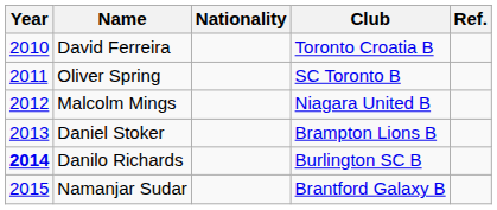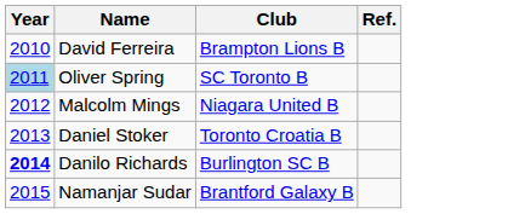 <table class="wikitable sortable">
 <tr>
 <th>Year</th>
 <th>Name</th>
-<th>Nationality</th>
 <th>Club</th>
 <th>Ref.</th>
 </tr>
 <tr>
 <td><a href='#'>2010</a></td>
 <td>David Ferreira</td>
-<td></td>
-<td><a href='#'>Toronto Croatia B</a></td>
+<td><a href='#'>Brampton Lions B</a></td>
 <td></td>
 </tr>
 <tr>
-<td><a href='#'>2011</a></td>
+<td style="background: lightblue;"><a href='#'>2011</a></td>
 <td>Oliver Spring</td>
-<td></td>
 <td><a href='#'>SC Toronto B</a></td>
 <td></td>
 </tr>
 <tr>
 <td><a href='#'>2012</a></td>
 <td>Malcolm Mings</td>
-<td></td>
 <td><a href='#'>Niagara United B</a></td>
 <td></td>
 </tr>
 <tr>
 <td><a href='#'>2013</a></td>
 <td>Daniel Stoker</td>
-<td></td>
-<td><a href='#'>Brampton Lions B</a></td>
+<td><a href='#'>Toronto Croatia B</a></td>
 <td></td>
 </tr>
 <tr>
 <td><strong><a href='#'>2014</a></strong></td>
 <td>Danilo Richards</td>
-<td></td>
 <td><a href='#'>Burlington SC B</a></td>
 <td></td>
 </tr>
 <tr>
 <td><a href='#'>2015</a></td>
 <td>Namanjar Sudar</td>
-<td></td>
 <td><a href='#'>Brantford Galaxy B</a></td>
 <td></td>
 </tr>
 </table>
